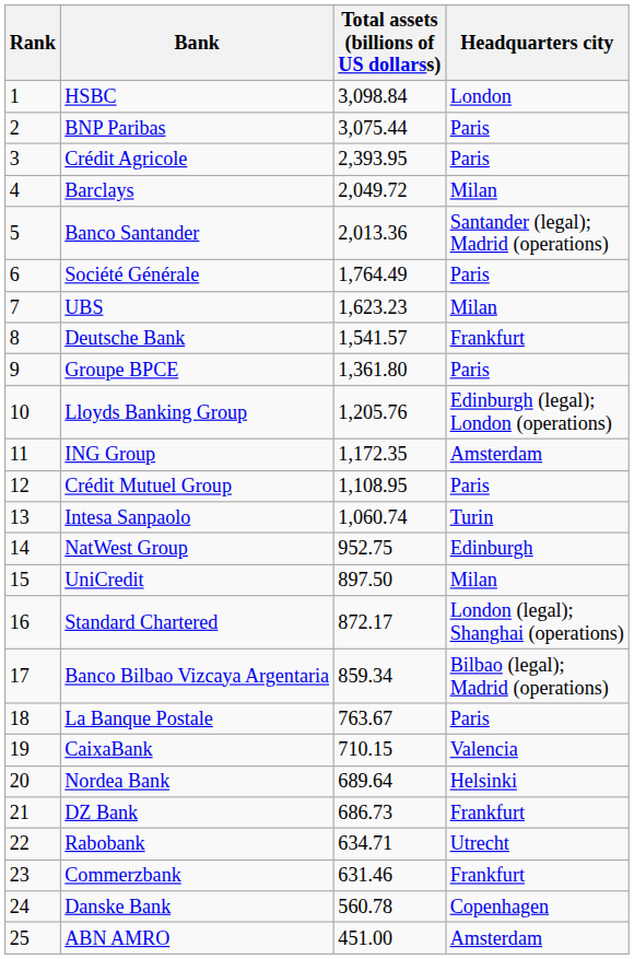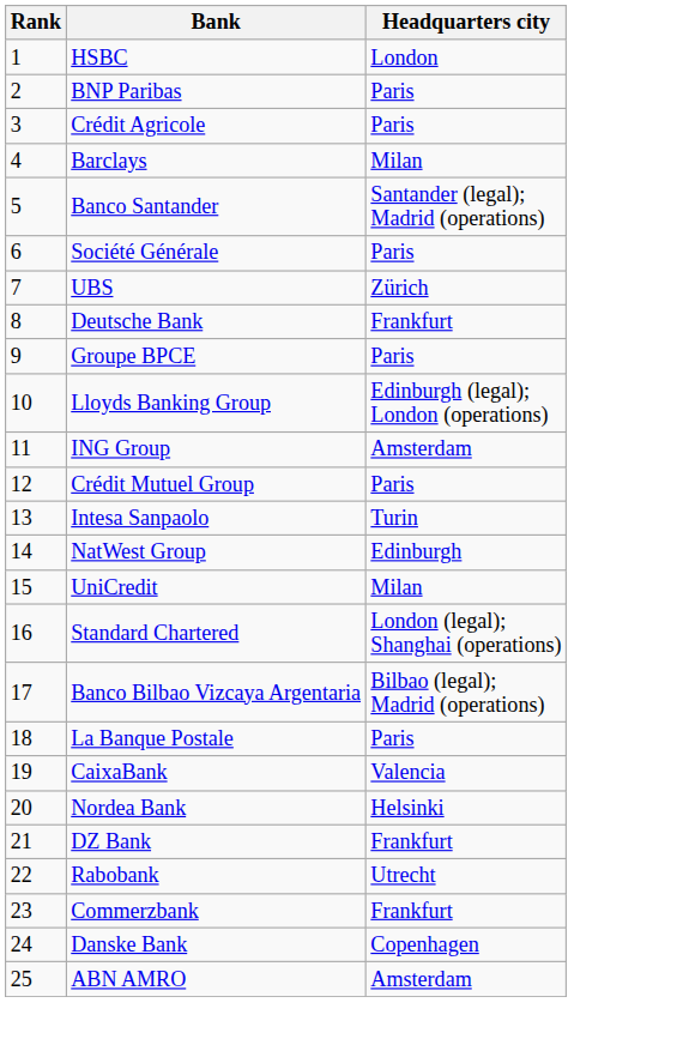 <table class="wikitable sortable col3right">
 <tr style="background: #ececec;">
 <th data-sort-type="number">Rank</th>
 <th>Bank</th>
-<th>Total assets <br>(billions of <br> <a href='#'>US dollars</a>s)</th>
 <th>Headquarters city</th>
 </tr>
 <tr>
 <td>1 </td>
 <td> <a href='#'>HSBC</a></td>
-<td> 3,098.84</td>
 <td><a href='#'>London</a></td>
 </tr>
 <tr>
 <td>2 </td>
 <td> <a href='#'>BNP Paribas</a></td>
-<td> 3,075.44</td>
 <td><a href='#'>Paris</a></td>
 </tr>
 <tr>
 <td>3 </td>
 <td> <a href='#'>Crédit Agricole</a></td>
-<td> 2,393.95</td>
 <td><a href='#'>Paris</a></td>
 </tr>
 <tr>
 <td>4 </td>
 <td> <a href='#'>Barclays</a></td>
-<td> 2,049.72</td>
 <td><a href='#'>Milan</a></td>
 </tr>
 <tr>
 <td>5 </td>
 <td> <a href='#'>Banco Santander</a></td>
-<td> 2,013.36</td>
 <td><a href='#'>Santander</a> (legal); <br> <a href='#'>Madrid</a> (operations)</td>
 </tr>
 <tr>
 <td>6 </td>
 <td> <a href='#'>Société Générale</a></td>
-<td> 1,764.49</td>
 <td><a href='#'>Paris</a></td>
 </tr>
 <tr>
 <td>7 </td>
 <td> <a href='#'>UBS</a></td>
-<td> 1,623.23</td>
-<td><a href='#'>Milan</a></td>
+<td><a href='#'>Zürich</a></td>
 </tr>
 <tr>
 <td>8 </td>
 <td> <a href='#'>Deutsche Bank</a></td>
-<td> 1,541.57</td>
 <td><a href='#'>Frankfurt</a></td>
 </tr>
 <tr>
 <td>9 </td>
 <td> <a href='#'>Groupe BPCE</a></td>
-<td> 1,361.80</td>
 <td><a href='#'>Paris</a></td>
 </tr>
 <tr>
 <td>10 </td>
 <td> <a href='#'>Lloyds Banking Group</a></td>
-<td> 1,205.76</td>
 <td><a href='#'>Edinburgh</a> (legal);<br><a href='#'>London</a> (operations)</td>
 </tr>
 <tr>
 <td>11 </td>
 <td> <a href='#'>ING Group</a></td>
-<td> 1,172.35</td>
 <td><a href='#'>Amsterdam</a></td>
 </tr>
 <tr>
 <td>12  </td>
 <td> <a href='#'>Crédit Mutuel Group</a></td>
-<td> 1,108.95</td>
 <td><a href='#'>Paris</a></td>
 </tr>
 <tr>
 <td>13 </td>
 <td> <a href='#'>Intesa Sanpaolo</a></td>
-<td> 1,060.74</td>
 <td><a href='#'>Turin</a></td>
 </tr>
 <tr>
 <td>14 </td>
 <td> <a href='#'>NatWest Group</a></td>
-<td> 952.75</td>
 <td><a href='#'>Edinburgh</a></td>
 </tr>
 <tr>
 <td>15 </td>
 <td> <a href='#'>UniCredit</a></td>
-<td> 897.50</td>
 <td><a href='#'>Milan</a></td>
 </tr>
 <tr>
 <td>16 </td>
 <td> <a href='#'>Standard Chartered</a></td>
-<td> 872.17</td>
 <td><a href='#'>London</a> (legal);<br><a href='#'>Shanghai</a> (operations)</td>
 </tr>
 <tr>
 <td>17 </td>
 <td> <a href='#'>Banco Bilbao Vizcaya Argentaria</a></td>
-<td> 859.34</td>
 <td><a href='#'>Bilbao</a> (legal); <br> <a href='#'>Madrid</a> (operations)</td>
 </tr>
 <tr>
 <td>18 </td>
 <td> <a href='#'>La Banque Postale</a></td>
-<td> 763.67</td>
 <td><a href='#'>Paris</a></td>
 </tr>
 <tr>
 <td>19 </td>
 <td> <a href='#'>CaixaBank</a></td>
-<td> 710.15</td>
 <td><a href='#'>Valencia</a></td>
 </tr>
 <tr>
 <td>20 </td>
 <td> <a href='#'>Nordea Bank</a></td>
-<td> 689.64</td>
 <td><a href='#'>Helsinki</a></td>
 </tr>
 <tr>
 <td>21 </td>
 <td> <a href='#'>DZ Bank</a></td>
-<td> 686.73</td>
 <td><a href='#'>Frankfurt</a></td>
 </tr>
 <tr>
 <td>22 </td>
 <td> <a href='#'>Rabobank</a></td>
-<td> 634.71</td>
 <td><a href='#'>Utrecht</a></td>
 </tr>
 <tr>
 <td>23 </td>
 <td> <a href='#'>Commerzbank</a></td>
-<td> 631.46</td>
 <td><a href='#'>Frankfurt</a></td>
 </tr>
 <tr>
 <td>24 </td>
 <td> <a href='#'>Danske Bank</a></td>
-<td> 560.78</td>
 <td><a href='#'>Copenhagen</a></td>
 </tr>
 <tr>
 <td>25 </td>
 <td> <a href='#'>ABN AMRO</a></td>
-<td> 451.00</td>
 <td><a href='#'>Amsterdam</a></td>
 </tr>
 </table>
